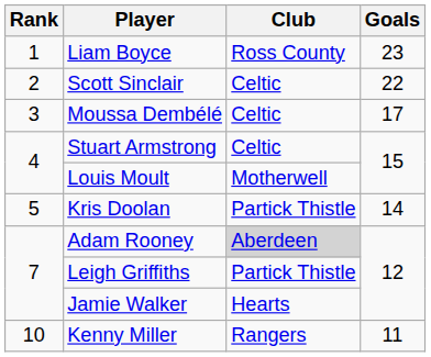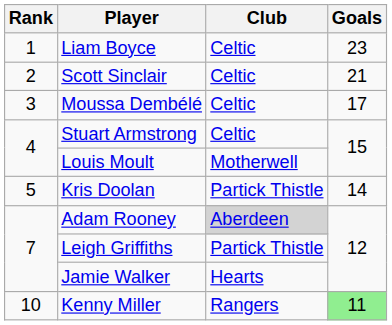 <table class="wikitable" style="text-align:center">
 <tr>
 <th>Rank</th>
 <th>Player</th>
 <th>Club</th>
 <th>Goals</th>
 </tr>
 <tr>
 <td>1</td>
 <td align="left"> <a href='#'>Liam Boyce</a></td>
-<td align="left"><a href='#'>Ross County</a></td>
+<td align="left"><a href='#'>Celtic</a></td>
 <td>23</td>
 </tr>
 <tr>
 <td>2</td>
 <td align="left"> <a href='#'>Scott Sinclair</a></td>
 <td align="left"><a href='#'>Celtic</a></td>
-<td>22</td>
+<td>21</td>
 </tr>
 <tr>
 <td>3</td>
 <td align="left"> <a href='#'>Moussa Dembélé</a></td>
 <td align="left"><a href='#'>Celtic</a></td>
 <td>17</td>
 </tr>
 <tr>
 <td rowspan="2">4</td>
 <td align="left"> <a href='#'>Stuart Armstrong</a></td>
 <td align="left"><a href='#'>Celtic</a></td>
 <td rowspan="2">15</td>
 </tr>
 <tr>
 <td align="left"> <a href='#'>Louis Moult</a></td>
 <td align="left"><a href='#'>Motherwell</a></td>
 </tr>
 <tr>
 <td>5</td>
 <td align="left"> <a href='#'>Kris Doolan</a></td>
 <td align="left"><a href='#'>Partick Thistle</a></td>
 <td>14</td>
 </tr>
 <tr>
 <td rowspan="3">7</td>
 <td align="left"> <a href='#'>Adam Rooney</a></td>
 <td align="left" style="background: lightgrey;"><a href='#'>Aberdeen</a></td>
 <td rowspan="3">12</td>
 </tr>
 <tr>
 <td align="left"> <a href='#'>Leigh Griffiths</a></td>
 <td align="left"><a href='#'>Partick Thistle</a></td>
 </tr>
 <tr>
 <td align="left"> <a href='#'>Jamie Walker</a></td>
 <td align="left"><a href='#'>Hearts</a></td>
 </tr>
 <tr>
 <td>10</td>
 <td align="left"> <a href='#'>Kenny Miller</a></td>
 <td align="left"><a href='#'>Rangers</a></td>
-<td>11</td>
+<td style="background: lightgreen;">11</td>
 </tr>
 </table>
